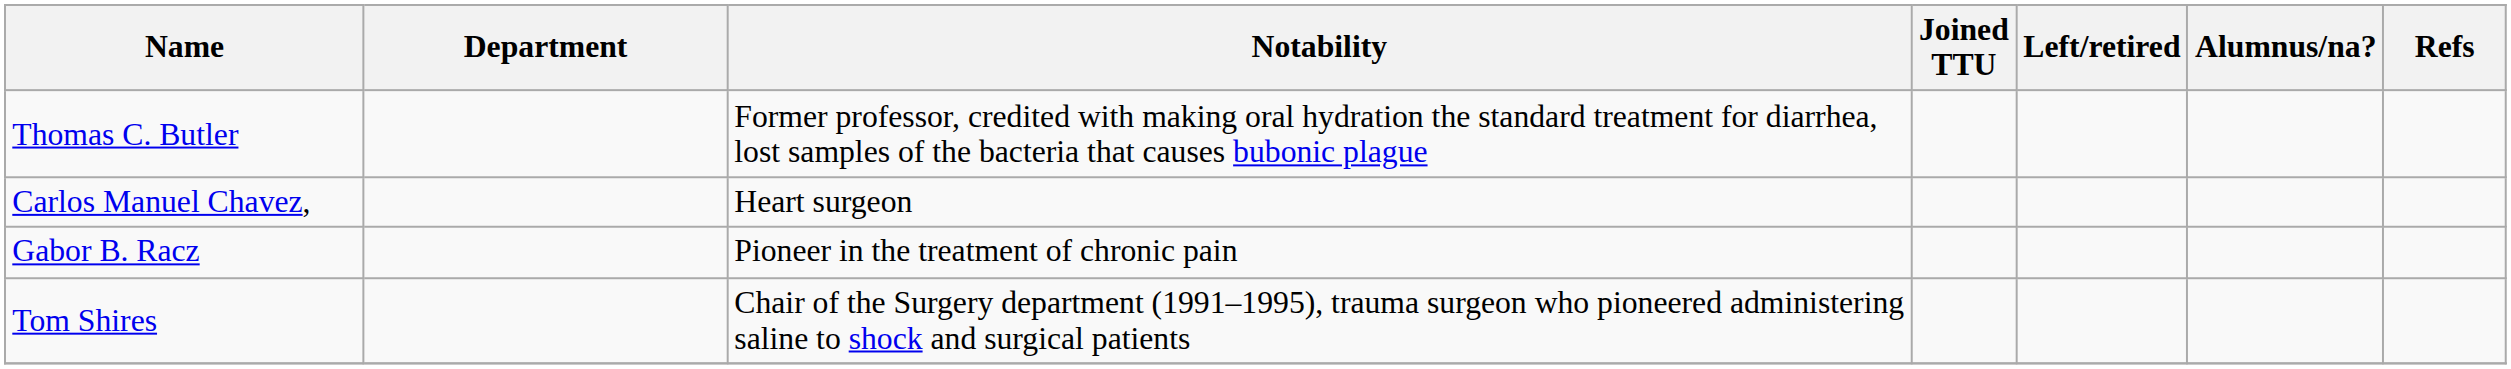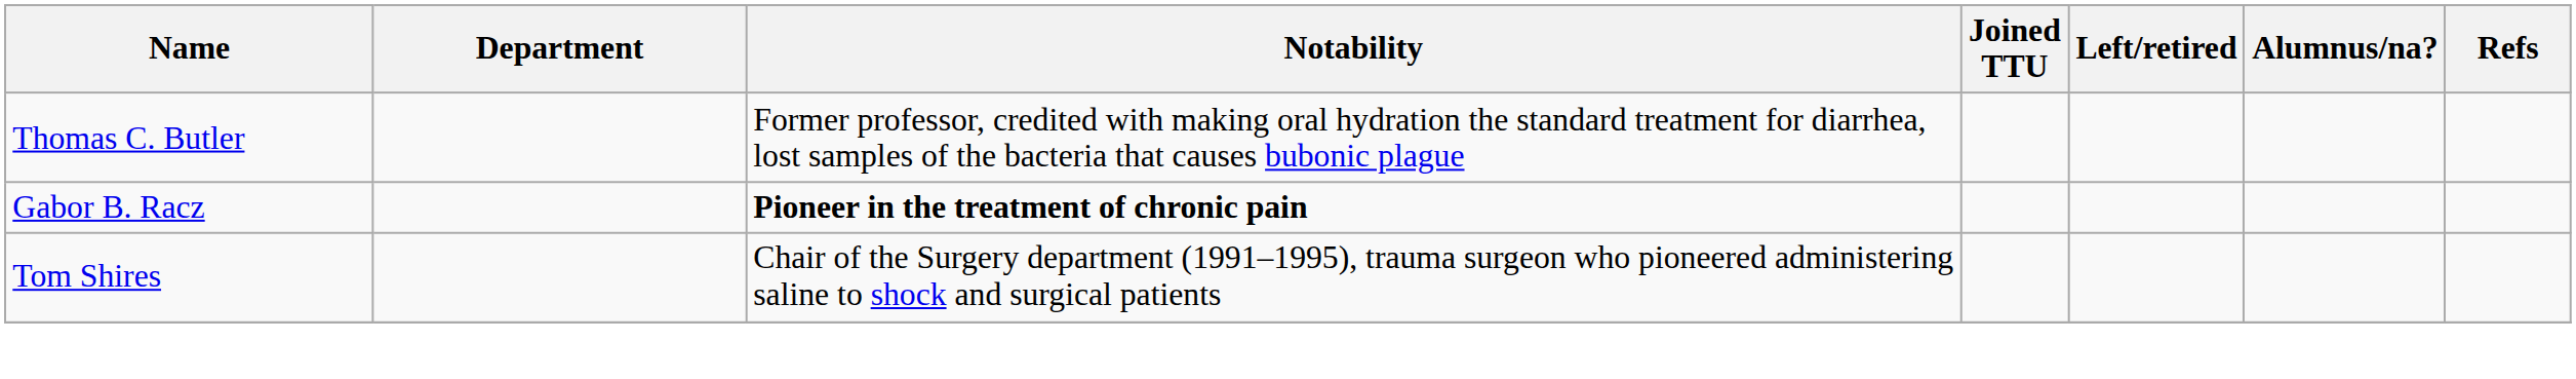 <table class="wikitable sortable" style="width:100%">
 <tr>
 <th width="15%">Name</th>
 <th width="15%">Department</th>
 <th width="50%">Notability</th>
 <th width="*">Joined TTU</th>
 <th width="*">Left/retired</th>
 <th width="*">Alumnus/na?</th>
 <th width="5%" class="unsortable">Refs</th>
 </tr>
 <tr>
 <td><a href='#'>Thomas C. Butler</a></td>
 <td></td>
 <td>Former professor, credited with making oral hydration the standard treatment for diarrhea, lost samples of the bacteria that causes <a href='#'>bubonic plague</a></td>
 <td align="center"></td>
 <td align="center"></td>
 <td align="center"></td>
 <td align="center"></td>
 </tr>
 <tr>
-<td><a href='#'>Carlos Manuel Chavez</a>,</td>
-<td></td>
-<td>Heart surgeon</td>
-<td align="center"></td>
-<td align="center"></td>
-<td align="center"></td>
-<td align="center"></td>
-</tr>
-<tr>
 <td><a href='#'>Gabor B. Racz</a></td>
 <td></td>
-<td>Pioneer in the treatment of chronic pain</td>
+<td><strong>Pioneer in the treatment of chronic pain</strong></td>
 <td align="center"></td>
 <td align="center"></td>
 <td align="center"></td>
 <td align="center"></td>
 </tr>
 <tr>
 <td><a href='#'>Tom Shires</a></td>
 <td></td>
 <td>Chair of the Surgery department (1991–1995), trauma surgeon who pioneered administering saline to <a href='#'>shock</a> and surgical patients</td>
 <td align="center"></td>
 <td align="center"></td>
 <td align="center"></td>
 <td align="center"></td>
 </tr>
 <tr>
 </tr>
 </table>
